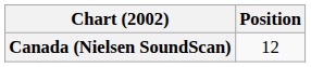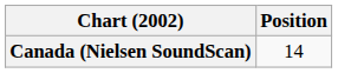 <table class="wikitable plainrowheaders">
 <tr>
 <th>Chart (2002)</th>
 <th>Position</th>
 </tr>
 <tr>
 <th scope="row">Canada (Nielsen SoundScan)</th>
-<td align=center>12</td>
+<td align=center>14</td>
 </tr>
 </table>
